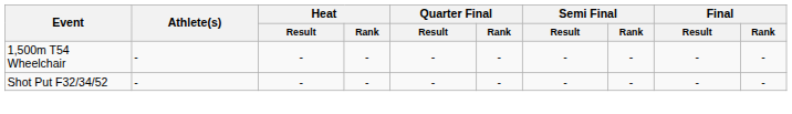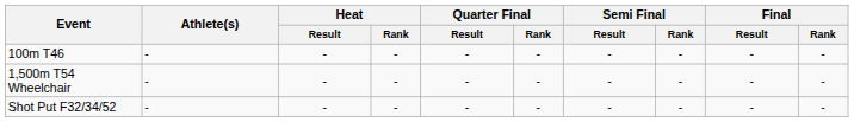 <table class=wikitable style="font-size:90%">
 <tr>
 <th rowspan="2" width=150>Event</th>
 <th rowspan="2" width=150>Athlete(s)</th>
 <th colspan="2" width=150>Heat</th>
 <th colspan="2" width=150>Quarter Final</th>
 <th colspan="2" width=150>Semi Final</th>
 <th colspan="2" width=150>Final</th>
 </tr>
 <tr>
 <th style="line-height:1em" width=100><small>Result</small></th>
 <th style="line-height:1em" width=50><small>Rank</small></th>
 <th style="line-height:1em" width=100><small>Result</small></th>
 <th style="line-height:1em" width=50><small>Rank</small></th>
 <th style="line-height:1em" width=100><small>Result</small></th>
 <th style="line-height:1em" width=50><small>Rank</small></th>
 <th style="line-height:1em" width=100><small>Result</small></th>
 <th style="line-height:1em" width=50><small>Rank</small></th>
+</tr>
+<tr>
+<td>100m T46</td>
+<td>-</td>
+<td align="center">-</td>
+<td align="center">-</td>
+<td align="center">-</td>
+<td align="center">-</td>
+<td align="center">-</td>
+<td align="center">-</td>
+<td align="center">-</td>
+<td align="center">-</td>
 </tr>
 <tr>
 <td>1,500m T54 Wheelchair</td>
 <td>-</td>
 <td align="center">-</td>
 <td align="center">-</td>
 <td align="center">-</td>
 <td align="center">-</td>
 <td align="center">-</td>
 <td align="center">-</td>
 <td align="center">-</td>
 <td align="center">-</td>
 </tr>
 <tr>
 <td>Shot Put F32/34/52</td>
 <td>-</td>
 <td align="center">-</td>
 <td align="center">-</td>
 <td align="center">-</td>
 <td align="center">-</td>
 <td align="center">-</td>
 <td align="center">-</td>
 <td align="center">-</td>
 <td align="center">-</td>
 </tr>
 </table>
